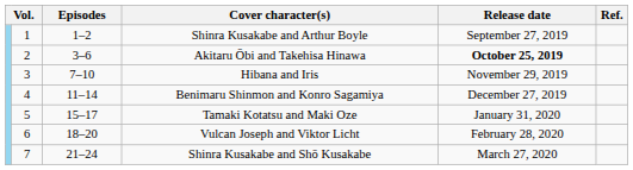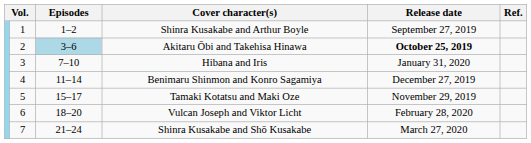 <table class="wikitable" style="text-align: center; width: 50%;">
 <tr>
 <th colspan="2">Vol.</th>
 <th>Episodes</th>
 <th>Cover character(s)</th>
 <th>Release date</th>
 <th style="width:5%;">Ref.</th>
 </tr>
 <tr>
 <td rowspan="7" style="width:1%; background:#94D7F1"></td>
 <td>1</td>
 <td>1–2</td>
 <td>Shinra Kusakabe and Arthur Boyle</td>
 <td>September 27, 2019</td>
 <td></td>
 </tr>
 <tr>
 <td>2</td>
-<td>3–6</td>
+<td style="background: lightblue;">3–6</td>
 <td>Akitaru Ōbi and Takehisa Hinawa</td>
 <td><strong>October 25, 2019</strong></td>
 <td></td>
 </tr>
 <tr>
 <td>3</td>
 <td>7–10</td>
 <td>Hibana and Iris</td>
-<td>November 29, 2019</td>
+<td>January 31, 2020</td>
 <td></td>
 </tr>
 <tr>
 <td>4</td>
 <td>11–14</td>
 <td>Benimaru Shinmon and Konro Sagamiya</td>
 <td>December 27, 2019</td>
 <td></td>
 </tr>
 <tr>
 <td>5</td>
 <td>15–17</td>
 <td>Tamaki Kotatsu and Maki Oze</td>
-<td>January 31, 2020</td>
+<td>November 29, 2019</td>
 <td></td>
 </tr>
 <tr>
 <td>6</td>
 <td>18–20</td>
 <td>Vulcan Joseph and Viktor Licht</td>
 <td>February 28, 2020</td>
 <td></td>
 </tr>
 <tr>
 <td>7</td>
 <td>21–24</td>
 <td>Shinra Kusakabe and Shō Kusakabe</td>
 <td>March 27, 2020</td>
 <td></td>
 </tr>
 </table>
